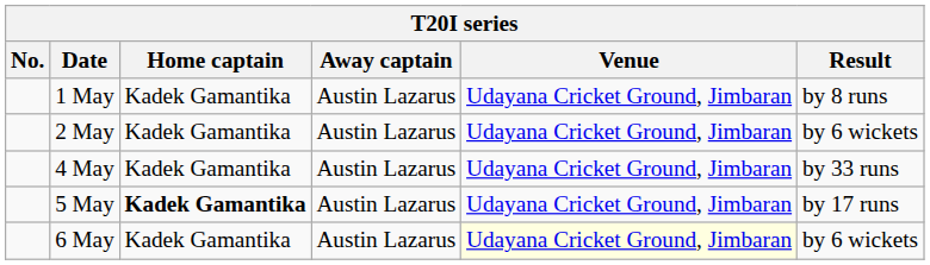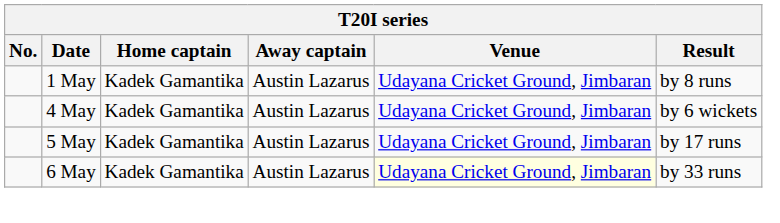 <table class="wikitable">
 <tr>
 <th colspan="6">T20I series</th>
 </tr>
 <tr>
 <th>No.</th>
 <th>Date</th>
 <th>Home captain</th>
 <th>Away captain</th>
 <th>Venue</th>
 <th>Result</th>
 </tr>
 <tr>
 <td></td>
 <td>1 May</td>
 <td>Kadek Gamantika</td>
 <td>Austin Lazarus</td>
 <td><a href='#'>Udayana Cricket Ground</a>, <a href='#'>Jimbaran</a></td>
 <td> by 8 runs</td>
 </tr>
 <tr>
 <td></td>
-<td>2 May</td>
+<td>4 May</td>
 <td>Kadek Gamantika</td>
 <td>Austin Lazarus</td>
 <td><a href='#'>Udayana Cricket Ground</a>, <a href='#'>Jimbaran</a></td>
 <td> by 6 wickets</td>
 </tr>
 <tr>
 <td></td>
-<td>4 May</td>
+<td>5 May</td>
 <td>Kadek Gamantika</td>
-<td>Austin Lazarus</td>
-<td><a href='#'>Udayana Cricket Ground</a>, <a href='#'>Jimbaran</a></td>
-<td> by 33 runs</td>
-</tr>
-<tr>
-<td></td>
-<td>5 May</td>
-<td><strong>Kadek Gamantika</strong></td>
 <td>Austin Lazarus</td>
 <td><a href='#'>Udayana Cricket Ground</a>, <a href='#'>Jimbaran</a></td>
 <td> by 17 runs</td>
 </tr>
 <tr>
 <td></td>
 <td>6 May</td>
 <td>Kadek Gamantika</td>
 <td>Austin Lazarus</td>
 <td style="background: lightyellow;"><a href='#'>Udayana Cricket Ground</a>, <a href='#'>Jimbaran</a></td>
-<td> by 6 wickets</td>
+<td> by 33 runs</td>
 </tr>
 </table>
